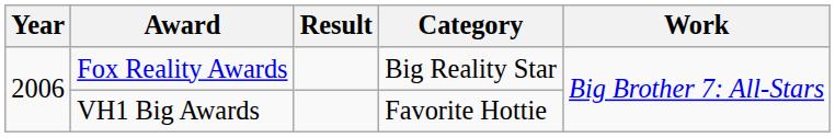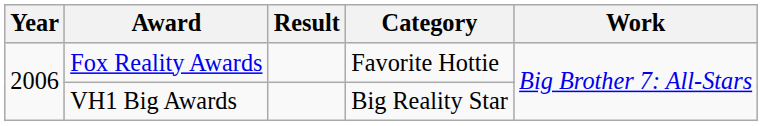 <table class="wikitable">
 <tr>
 <th>Year</th>
 <th>Award</th>
 <th>Result</th>
 <th>Category</th>
 <th>Work</th>
 </tr>
 <tr>
 <td rowspan="2">2006</td>
 <td><a href='#'>Fox Reality Awards</a></td>
 <td></td>
-<td>Big Reality Star</td>
+<td>Favorite Hottie</td>
 <td rowspan="2"><em><a href='#'>Big Brother 7: All-Stars</a></em></td>
 </tr>
 <tr>
 <td>VH1 Big Awards</td>
 <td></td>
-<td>Favorite Hottie</td>
+<td>Big Reality Star</td>
 </tr>
 </table>
